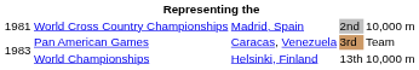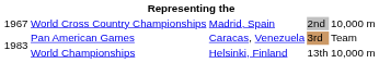 <table>
 <tr>
 <th colspan="6">Representing the </th>
 </tr>
 <tr>
-<td>1981</td>
+<td>1967</td>
 <td><a href='#'>World Cross Country Championships</a></td>
 <td><a href='#'>Madrid, Spain</a></td>
 <td style="background:silver;">2nd</td>
 <td>10,000 m</td>
 <td></td>
 </tr>
 <tr>
 <td rowspan=2>1983</td>
 <td><a href='#'>Pan American Games</a></td>
 <td><a href='#'>Caracas</a>, <a href='#'>Venezuela</a></td>
 <td style="background:#c96;">3rd</td>
 <td>Team</td>
 <td></td>
 </tr>
 <tr>
 <td><a href='#'>World Championships</a></td>
 <td><a href='#'>Helsinki, Finland</a></td>
 <td>13th</td>
 <td>10,000 m</td>
 <td></td>
 </tr>
 </table>
